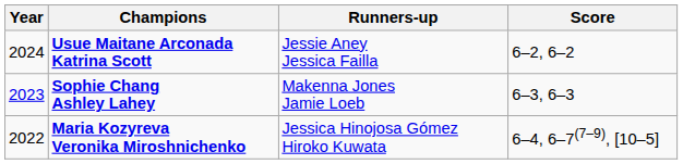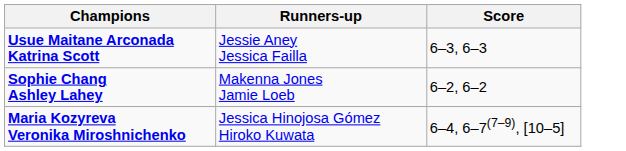 <table class="wikitable" style="font-size:90%">
 <tr>
-<th>Year</th>
 <th width="200">Champions</th>
 <th width="200">Runners-up</th>
 <th width="145">Score</th>
 </tr>
 <tr>
-<td>2024</td>
 <td> <strong><a href='#'>Usue Maitane Arconada</a></strong> <br>  <strong><a href='#'>Katrina Scott</a></strong></td>
 <td> <a href='#'>Jessie Aney</a> <br>  <a href='#'>Jessica Failla</a></td>
+<td>6–3, 6–3</td>
+</tr>
+<tr>
+<td> <strong><a href='#'>Sophie Chang</a></strong> <br>  <strong><a href='#'>Ashley Lahey</a></strong></td>
+<td> <a href='#'>Makenna Jones</a> <br>  <a href='#'>Jamie Loeb</a></td>
 <td>6–2, 6–2</td>
 </tr>
 <tr>
-<td><a href='#'>2023</a></td>
-<td> <strong><a href='#'>Sophie Chang</a></strong> <br>  <strong><a href='#'>Ashley Lahey</a></strong></td>
-<td> <a href='#'>Makenna Jones</a> <br>  <a href='#'>Jamie Loeb</a></td>
-<td>6–3, 6–3</td>
-</tr>
-<tr>
-<td>2022</td>
 <td> <strong><a href='#'>Maria Kozyreva</a></strong> <br>  <strong><a href='#'>Veronika Miroshnichenko</a></strong></td>
 <td> <a href='#'>Jessica Hinojosa Gómez</a> <br>  <a href='#'>Hiroko Kuwata</a></td>
 <td>6–4, 6–7<sup>(7–9)</sup>, [10–5]</td>
 </tr>
 </table>
